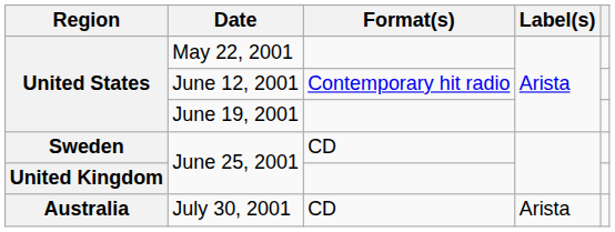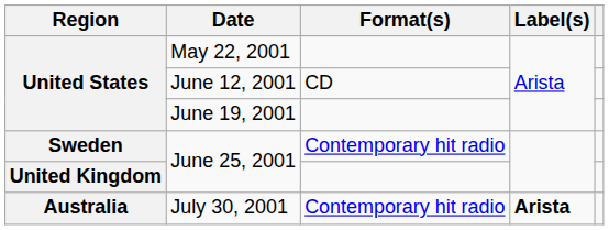 <table class="wikitable plainrowheaders">
 <tr>
 <th scope="col">Region</th>
 <th scope="col">Date</th>
 <th scope="col">Format(s)</th>
 <th scope="col">Label(s)</th>
 <th scope="col"></th>
 </tr>
 <tr>
 <th rowspan="3" scope="row">United States</th>
 <td>May 22, 2001</td>
 <td></td>
 <td rowspan="3"><a href='#'>Arista</a></td>
 <td align="center"></td>
 </tr>
 <tr>
 <td>June 12, 2001</td>
-<td><a href='#'>Contemporary hit radio</a></td>
+<td>CD</td>
 <td></td>
 </tr>
 <tr>
 <td>June 19, 2001</td>
 <td></td>
 <td align="center"></td>
 </tr>
 <tr>
 <th scope="row">Sweden</th>
 <td rowspan="2">June 25, 2001</td>
-<td>CD</td>
+<td><a href='#'>Contemporary hit radio</a></td>
 <td rowspan="2"></td>
 <td align="center"></td>
 </tr>
 <tr>
 <th scope="row">United Kingdom</th>
 <td></td>
 <td align="center"></td>
 </tr>
 <tr>
 <th scope="row">Australia</th>
 <td>July 30, 2001</td>
-<td>CD</td>
-<td>Arista</td>
+<td><a href='#'>Contemporary hit radio</a></td>
+<td><strong>Arista</strong></td>
 <td align="center"></td>
 </tr>
 </table>
